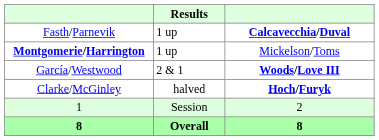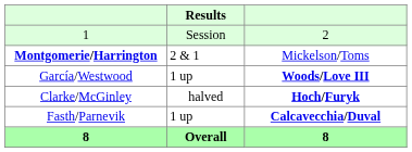 <table border="1" cellpadding="3" style="border-collapse:collapse; text-align:center;">
 <tr style="background:#dfd;">
 <th style="width:12em;"></th>
 <th style="width:5.5em;">Results</th>
 <th style="width:12em;"></th>
 </tr>
-<tr>
-<td><a href='#'>Fasth</a>/<a href='#'>Parnevik</a></td>
-<td align=left> 1 up</td>
-<td><strong><a href='#'>Calcavecchia</a>/<a href='#'>Duval</a></strong></td>
+<tr style="background:#dfd;">
+<td>1</td>
+<td>Session</td>
+<td>2</td>
 </tr>
 <tr>
 <td><strong><a href='#'>Montgomerie</a>/<a href='#'>Harrington</a></strong></td>
-<td align=left> 1 up</td>
+<td align=left> 2 & 1</td>
 <td><a href='#'>Mickelson</a>/<a href='#'>Toms</a></td>
 </tr>
 <tr>
 <td><a href='#'>García</a>/<a href='#'>Westwood</a></td>
-<td align=left> 2 & 1</td>
+<td align=left> 1 up</td>
 <td><strong><a href='#'>Woods</a>/<a href='#'>Love III</a></strong></td>
 </tr>
 <tr>
 <td><a href='#'>Clarke</a>/<a href='#'>McGinley</a></td>
 <td>halved</td>
 <td><strong><a href='#'>Hoch</a>/<a href='#'>Furyk</a></strong></td>
 </tr>
-<tr style="background:#dfd;">
-<td>1</td>
-<td>Session</td>
-<td>2</td>
+<tr>
+<td><a href='#'>Fasth</a>/<a href='#'>Parnevik</a></td>
+<td align=left> 1 up</td>
+<td><strong><a href='#'>Calcavecchia</a>/<a href='#'>Duval</a></strong></td>
 </tr>
 <tr style="background:#afa;">
 <th>8</th>
 <th>Overall</th>
 <th>8</th>
 </tr>
 </table>
